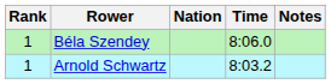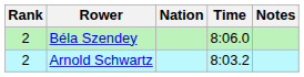 <table class="wikitable" style="text-align:center">
 <tr>
 <th>Rank</th>
 <th>Rower</th>
 <th>Nation</th>
 <th>Time</th>
 <th>Notes</th>
 </tr>
 <tr bgcolor=bbf3bb>
-<td>1</td>
+<td>2</td>
 <td align=left><a href='#'>Béla Szendey</a></td>
 <td align=left></td>
 <td>8:06.0</td>
 <td></td>
 </tr>
 <tr bgcolor=bbf9ff>
-<td>1</td>
+<td>2</td>
 <td align=left><a href='#'>Arnold Schwartz</a></td>
 <td align=left></td>
 <td>8:03.2</td>
 <td></td>
 </tr>
 </table>
